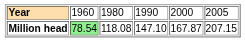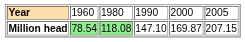 <table border="1" style="margin:auto;">
 <tr>
 <td style="background:#ffdead;"><strong>Year</strong></td>
 <td>1960</td>
 <td>1980</td>
 <td>1990</td>
 <td>2000</td>
 <td>2005</td>
 </tr>
 <tr>
 <td><strong>Million head</strong></td>
 <td style="background: lightgreen;">78.54</td>
-<td>118.08</td>
+<td style="background: lightgreen;">118.08</td>
 <td>147.10</td>
-<td>167.87</td>
+<td>169.87</td>
 <td>207.15</td>
 </tr>
 </table>
